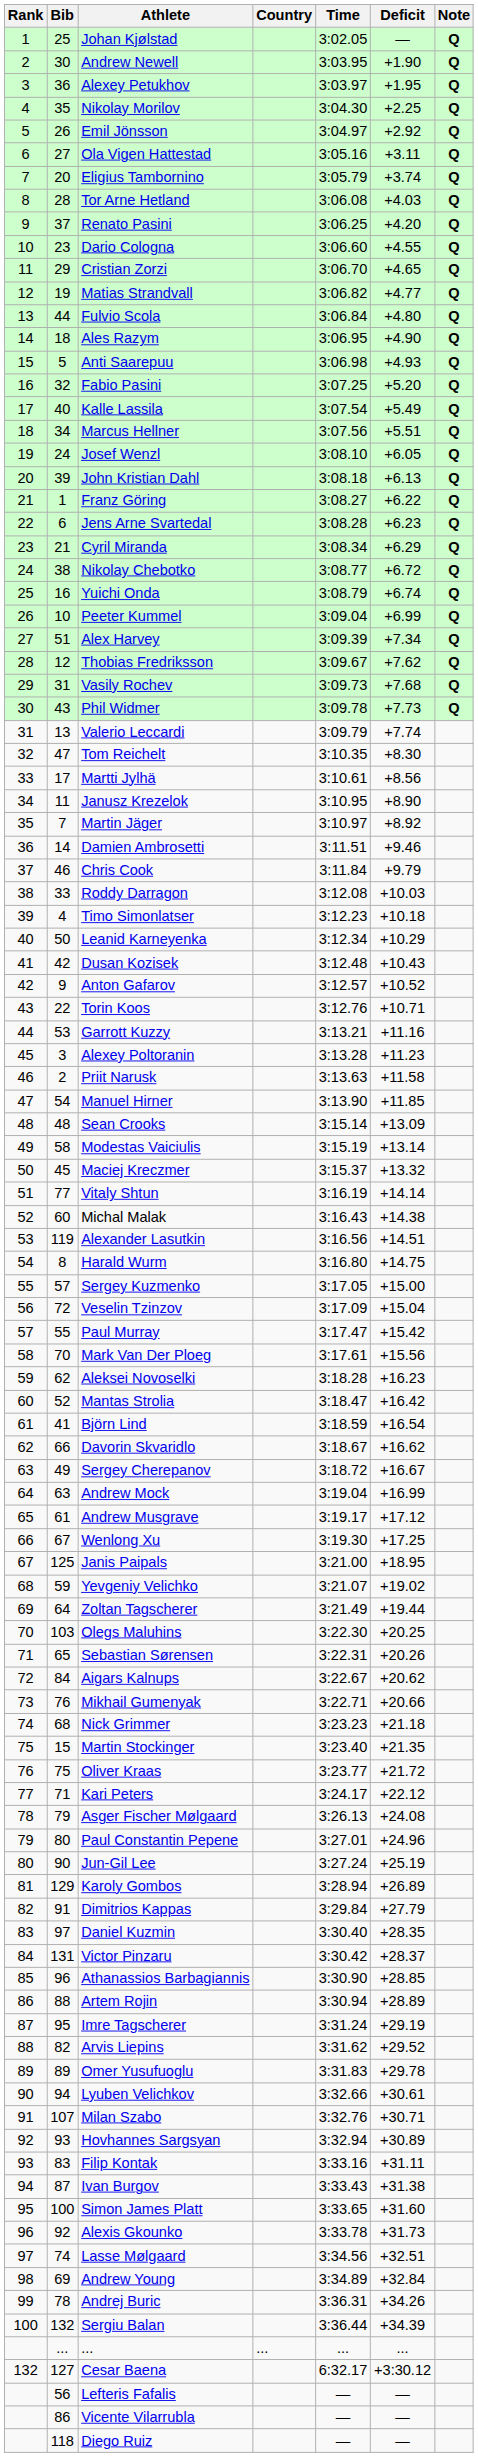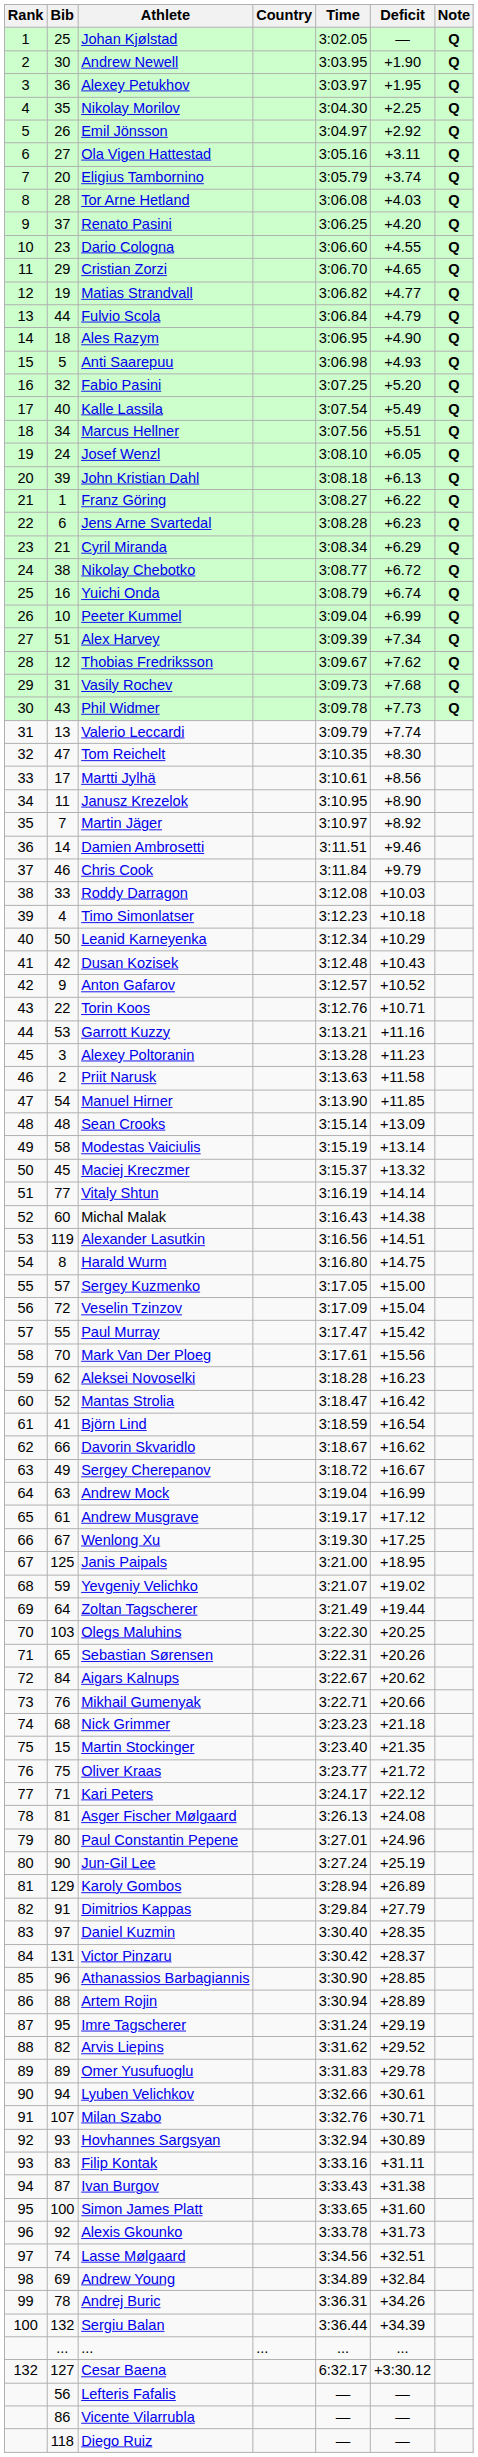 <table class="wikitable sortable" style="text-align:center">
 <tr>
 <th>Rank</th>
 <th>Bib</th>
 <th>Athlete</th>
 <th>Country</th>
 <th>Time</th>
 <th>Deficit</th>
 <th>Note</th>
 </tr>
 <tr bgcolor=ccffcc>
 <td>1</td>
 <td>25</td>
 <td align=left><a href='#'>Johan Kjølstad</a></td>
 <td align=left></td>
 <td>3:02.05</td>
 <td>—</td>
 <td><strong>Q</strong></td>
 </tr>
 <tr bgcolor=ccffcc>
 <td>2</td>
 <td>30</td>
 <td align=left><a href='#'>Andrew Newell</a></td>
 <td align=left></td>
 <td>3:03.95</td>
 <td>+1.90</td>
 <td><strong>Q</strong></td>
 </tr>
 <tr bgcolor=ccffcc>
 <td>3</td>
 <td>36</td>
 <td align=left><a href='#'>Alexey Petukhov</a></td>
 <td align=left></td>
 <td>3:03.97</td>
 <td>+1.95</td>
 <td><strong>Q</strong></td>
 </tr>
 <tr bgcolor=ccffcc>
 <td>4</td>
 <td>35</td>
 <td align=left><a href='#'>Nikolay Morilov</a></td>
 <td align=left></td>
 <td>3:04.30</td>
 <td>+2.25</td>
 <td><strong>Q</strong></td>
 </tr>
 <tr bgcolor=ccffcc>
 <td>5</td>
 <td>26</td>
 <td align=left><a href='#'>Emil Jönsson</a></td>
 <td align=left></td>
 <td>3:04.97</td>
 <td>+2.92</td>
 <td><strong>Q</strong></td>
 </tr>
 <tr bgcolor=ccffcc>
 <td>6</td>
 <td>27</td>
 <td align=left><a href='#'>Ola Vigen Hattestad</a></td>
 <td align=left></td>
 <td>3:05.16</td>
 <td>+3.11</td>
 <td><strong>Q</strong></td>
 </tr>
 <tr bgcolor=ccffcc>
 <td>7</td>
 <td>20</td>
 <td align=left><a href='#'>Eligius Tambornino</a></td>
 <td align=left></td>
 <td>3:05.79</td>
 <td>+3.74</td>
 <td><strong>Q</strong></td>
 </tr>
 <tr bgcolor=ccffcc>
 <td>8</td>
 <td>28</td>
 <td align=left><a href='#'>Tor Arne Hetland</a></td>
 <td align=left></td>
 <td>3:06.08</td>
 <td>+4.03</td>
 <td><strong>Q</strong></td>
 </tr>
 <tr bgcolor=ccffcc>
 <td>9</td>
 <td>37</td>
 <td align=left><a href='#'>Renato Pasini</a></td>
 <td align=left></td>
 <td>3:06.25</td>
 <td>+4.20</td>
 <td><strong>Q</strong></td>
 </tr>
 <tr bgcolor=ccffcc>
 <td>10</td>
 <td>23</td>
 <td align=left><a href='#'>Dario Cologna</a></td>
 <td align=left></td>
 <td>3:06.60</td>
 <td>+4.55</td>
 <td><strong>Q</strong></td>
 </tr>
 <tr bgcolor=ccffcc>
 <td>11</td>
 <td>29</td>
 <td align=left><a href='#'>Cristian Zorzi</a></td>
 <td align=left></td>
 <td>3:06.70</td>
 <td>+4.65</td>
 <td><strong>Q</strong></td>
 </tr>
 <tr bgcolor=ccffcc>
 <td>12</td>
 <td>19</td>
 <td align=left><a href='#'>Matias Strandvall</a></td>
 <td align=left></td>
 <td>3:06.82</td>
 <td>+4.77</td>
 <td><strong>Q</strong></td>
 </tr>
 <tr bgcolor=ccffcc>
 <td>13</td>
 <td>44</td>
 <td align=left><a href='#'>Fulvio Scola</a></td>
 <td align=left></td>
 <td>3:06.84</td>
-<td>+4.80</td>
+<td>+4.79</td>
 <td><strong>Q</strong></td>
 </tr>
 <tr bgcolor=ccffcc>
 <td>14</td>
 <td>18</td>
 <td align=left><a href='#'>Ales Razym</a></td>
 <td align=left></td>
 <td>3:06.95</td>
 <td>+4.90</td>
 <td><strong>Q</strong></td>
 </tr>
 <tr bgcolor=ccffcc>
 <td>15</td>
 <td>5</td>
 <td align=left><a href='#'>Anti Saarepuu</a></td>
 <td align=left></td>
 <td>3:06.98</td>
 <td>+4.93</td>
 <td><strong>Q</strong></td>
 </tr>
 <tr bgcolor=ccffcc>
 <td>16</td>
 <td>32</td>
 <td align=left><a href='#'>Fabio Pasini</a></td>
 <td align=left></td>
 <td>3:07.25</td>
 <td>+5.20</td>
 <td><strong>Q</strong></td>
 </tr>
 <tr bgcolor=ccffcc>
 <td>17</td>
 <td>40</td>
 <td align=left><a href='#'>Kalle Lassila</a></td>
 <td align=left></td>
 <td>3:07.54</td>
 <td>+5.49</td>
 <td><strong>Q</strong></td>
 </tr>
 <tr bgcolor=ccffcc>
 <td>18</td>
 <td>34</td>
 <td align=left><a href='#'>Marcus Hellner</a></td>
 <td align=left></td>
 <td>3:07.56</td>
 <td>+5.51</td>
 <td><strong>Q</strong></td>
 </tr>
 <tr bgcolor=ccffcc>
 <td>19</td>
 <td>24</td>
 <td align=left><a href='#'>Josef Wenzl</a></td>
 <td align=left></td>
 <td>3:08.10</td>
 <td>+6.05</td>
 <td><strong>Q</strong></td>
 </tr>
 <tr bgcolor=ccffcc>
 <td>20</td>
 <td>39</td>
 <td align=left><a href='#'>John Kristian Dahl</a></td>
 <td align=left></td>
 <td>3:08.18</td>
 <td>+6.13</td>
 <td><strong>Q</strong></td>
 </tr>
 <tr bgcolor=ccffcc>
 <td>21</td>
 <td>1</td>
 <td align=left><a href='#'>Franz Göring</a></td>
 <td align=left></td>
 <td>3:08.27</td>
 <td>+6.22</td>
 <td><strong>Q</strong></td>
 </tr>
 <tr bgcolor=ccffcc>
 <td>22</td>
 <td>6</td>
 <td align=left><a href='#'>Jens Arne Svartedal</a></td>
 <td align=left></td>
 <td>3:08.28</td>
 <td>+6.23</td>
 <td><strong>Q</strong></td>
 </tr>
 <tr bgcolor=ccffcc>
 <td>23</td>
 <td>21</td>
 <td align=left><a href='#'>Cyril Miranda</a></td>
 <td align=left></td>
 <td>3:08.34</td>
 <td>+6.29</td>
 <td><strong>Q</strong></td>
 </tr>
 <tr bgcolor=ccffcc>
 <td>24</td>
 <td>38</td>
 <td align=left><a href='#'>Nikolay Chebotko</a></td>
 <td align=left></td>
 <td>3:08.77</td>
 <td>+6.72</td>
 <td><strong>Q</strong></td>
 </tr>
 <tr bgcolor=ccffcc>
 <td>25</td>
 <td>16</td>
 <td align=left><a href='#'>Yuichi Onda</a></td>
 <td align=left></td>
 <td>3:08.79</td>
 <td>+6.74</td>
 <td><strong>Q</strong></td>
 </tr>
 <tr bgcolor=ccffcc>
 <td>26</td>
 <td>10</td>
 <td align=left><a href='#'>Peeter Kummel</a></td>
 <td align=left></td>
 <td>3:09.04</td>
 <td>+6.99</td>
 <td><strong>Q</strong></td>
 </tr>
 <tr bgcolor=ccffcc>
 <td>27</td>
 <td>51</td>
 <td align=left><a href='#'>Alex Harvey</a></td>
 <td align=left></td>
 <td>3:09.39</td>
 <td>+7.34</td>
 <td><strong>Q</strong></td>
 </tr>
 <tr bgcolor=ccffcc>
 <td>28</td>
 <td>12</td>
 <td align=left><a href='#'>Thobias Fredriksson</a></td>
 <td align=left></td>
 <td>3:09.67</td>
 <td>+7.62</td>
 <td><strong>Q</strong></td>
 </tr>
 <tr bgcolor=ccffcc>
 <td>29</td>
 <td>31</td>
 <td align=left><a href='#'>Vasily Rochev</a></td>
 <td align=left></td>
 <td>3:09.73</td>
 <td>+7.68</td>
 <td><strong>Q</strong></td>
 </tr>
 <tr bgcolor=ccffcc>
 <td>30</td>
 <td>43</td>
 <td align=left><a href='#'>Phil Widmer</a></td>
 <td align=left></td>
 <td>3:09.78</td>
 <td>+7.73</td>
 <td><strong>Q</strong></td>
 </tr>
 <tr>
 <td>31</td>
 <td>13</td>
 <td align=left><a href='#'>Valerio Leccardi</a></td>
 <td align=left></td>
 <td>3:09.79</td>
 <td>+7.74</td>
 <td></td>
 </tr>
 <tr>
 <td>32</td>
 <td>47</td>
 <td align=left><a href='#'>Tom Reichelt</a></td>
 <td align=left></td>
 <td>3:10.35</td>
 <td>+8.30</td>
 <td></td>
 </tr>
 <tr>
 <td>33</td>
 <td>17</td>
 <td align=left><a href='#'>Martti Jylhä</a></td>
 <td align=left></td>
 <td>3:10.61</td>
 <td>+8.56</td>
 <td></td>
 </tr>
 <tr>
 <td>34</td>
 <td>11</td>
 <td align=left><a href='#'>Janusz Krezelok</a></td>
 <td align=left></td>
 <td>3:10.95</td>
 <td>+8.90</td>
 <td></td>
 </tr>
 <tr>
 <td>35</td>
 <td>7</td>
 <td align=left><a href='#'>Martin Jäger</a></td>
 <td align=left></td>
 <td>3:10.97</td>
 <td>+8.92</td>
 <td></td>
 </tr>
 <tr>
 <td>36</td>
 <td>14</td>
 <td align=left><a href='#'>Damien Ambrosetti</a></td>
 <td align=left></td>
 <td>3:11.51</td>
 <td>+9.46</td>
 <td></td>
 </tr>
 <tr>
 <td>37</td>
 <td>46</td>
 <td align=left><a href='#'>Chris Cook</a></td>
 <td align=left></td>
 <td>3:11.84</td>
 <td>+9.79</td>
 <td></td>
 </tr>
 <tr>
 <td>38</td>
 <td>33</td>
 <td align=left><a href='#'>Roddy Darragon</a></td>
 <td align=left></td>
 <td>3:12.08</td>
 <td>+10.03</td>
 <td></td>
 </tr>
 <tr>
 <td>39</td>
 <td>4</td>
 <td align=left><a href='#'>Timo Simonlatser</a></td>
 <td align=left></td>
 <td>3:12.23</td>
 <td>+10.18</td>
 <td></td>
 </tr>
 <tr>
 <td>40</td>
 <td>50</td>
 <td align=left><a href='#'>Leanid Karneyenka</a></td>
 <td align=left></td>
 <td>3:12.34</td>
 <td>+10.29</td>
 <td></td>
 </tr>
 <tr>
 <td>41</td>
 <td>42</td>
 <td align=left><a href='#'>Dusan Kozisek</a></td>
 <td align=left></td>
 <td>3:12.48</td>
 <td>+10.43</td>
 <td></td>
 </tr>
 <tr>
 <td>42</td>
 <td>9</td>
 <td align=left><a href='#'>Anton Gafarov</a></td>
 <td align=left></td>
 <td>3:12.57</td>
 <td>+10.52</td>
 <td></td>
 </tr>
 <tr>
 <td>43</td>
 <td>22</td>
 <td align=left><a href='#'>Torin Koos</a></td>
 <td align=left></td>
 <td>3:12.76</td>
 <td>+10.71</td>
 <td></td>
 </tr>
 <tr>
 <td>44</td>
 <td>53</td>
 <td align=left><a href='#'>Garrott Kuzzy</a></td>
 <td align=left></td>
 <td>3:13.21</td>
 <td>+11.16</td>
 <td></td>
 </tr>
 <tr>
 <td>45</td>
 <td>3</td>
 <td align=left><a href='#'>Alexey Poltoranin</a></td>
 <td align=left></td>
 <td>3:13.28</td>
 <td>+11.23</td>
 <td></td>
 </tr>
 <tr>
 <td>46</td>
 <td>2</td>
 <td align=left><a href='#'>Priit Narusk</a></td>
 <td align=left></td>
 <td>3:13.63</td>
 <td>+11.58</td>
 <td></td>
 </tr>
 <tr>
 <td>47</td>
 <td>54</td>
 <td align=left><a href='#'>Manuel Hirner</a></td>
 <td align=left></td>
 <td>3:13.90</td>
 <td>+11.85</td>
 <td></td>
 </tr>
 <tr>
 <td>48</td>
 <td>48</td>
 <td align=left><a href='#'>Sean Crooks</a></td>
 <td align=left></td>
 <td>3:15.14</td>
 <td>+13.09</td>
 <td></td>
 </tr>
 <tr>
 <td>49</td>
 <td>58</td>
 <td align=left><a href='#'>Modestas Vaiciulis</a></td>
 <td align=left></td>
 <td>3:15.19</td>
 <td>+13.14</td>
 <td></td>
 </tr>
 <tr>
 <td>50</td>
 <td>45</td>
 <td align=left><a href='#'>Maciej Kreczmer</a></td>
 <td align=left></td>
 <td>3:15.37</td>
 <td>+13.32</td>
 <td></td>
 </tr>
 <tr>
 <td>51</td>
 <td>77</td>
 <td align=left><a href='#'>Vitaly Shtun</a></td>
 <td align=left></td>
 <td>3:16.19</td>
 <td>+14.14</td>
 <td></td>
 </tr>
 <tr>
 <td>52</td>
 <td>60</td>
 <td align=left>Michal Malak</td>
 <td align=left></td>
 <td>3:16.43</td>
 <td>+14.38</td>
 <td></td>
 </tr>
 <tr>
 <td>53</td>
 <td>119</td>
 <td align=left><a href='#'>Alexander Lasutkin</a></td>
 <td align=left></td>
 <td>3:16.56</td>
 <td>+14.51</td>
 <td></td>
 </tr>
 <tr>
 <td>54</td>
 <td>8</td>
 <td align=left><a href='#'>Harald Wurm</a></td>
 <td align=left></td>
 <td>3:16.80</td>
 <td>+14.75</td>
 <td></td>
 </tr>
 <tr>
 <td>55</td>
 <td>57</td>
 <td align=left><a href='#'>Sergey Kuzmenko</a></td>
 <td align=left></td>
 <td>3:17.05</td>
 <td>+15.00</td>
 <td></td>
 </tr>
 <tr>
 <td>56</td>
 <td>72</td>
 <td align=left><a href='#'>Veselin Tzinzov</a></td>
 <td align=left></td>
 <td>3:17.09</td>
 <td>+15.04</td>
 <td></td>
 </tr>
 <tr>
 <td>57</td>
 <td>55</td>
 <td align=left><a href='#'>Paul Murray</a></td>
 <td align=left></td>
 <td>3:17.47</td>
 <td>+15.42</td>
 <td></td>
 </tr>
 <tr>
 <td>58</td>
 <td>70</td>
 <td align=left><a href='#'>Mark Van Der Ploeg</a></td>
 <td align=left></td>
 <td>3:17.61</td>
 <td>+15.56</td>
 <td></td>
 </tr>
 <tr>
 <td>59</td>
 <td>62</td>
 <td align=left><a href='#'>Aleksei Novoselki</a></td>
 <td align=left></td>
 <td>3:18.28</td>
 <td>+16.23</td>
 <td></td>
 </tr>
 <tr>
 <td>60</td>
 <td>52</td>
 <td align=left><a href='#'>Mantas Strolia</a></td>
 <td align=left></td>
 <td>3:18.47</td>
 <td>+16.42</td>
 <td></td>
 </tr>
 <tr>
 <td>61</td>
 <td>41</td>
 <td align=left><a href='#'>Björn Lind</a></td>
 <td align=left></td>
 <td>3:18.59</td>
 <td>+16.54</td>
 <td></td>
 </tr>
 <tr>
 <td>62</td>
 <td>66</td>
 <td align=left><a href='#'>Davorin Skvaridlo</a></td>
 <td align=left></td>
 <td>3:18.67</td>
 <td>+16.62</td>
 <td></td>
 </tr>
 <tr>
 <td>63</td>
 <td>49</td>
 <td align=left><a href='#'>Sergey Cherepanov</a></td>
 <td align=left></td>
 <td>3:18.72</td>
 <td>+16.67</td>
 <td></td>
 </tr>
 <tr>
 <td>64</td>
 <td>63</td>
 <td align=left><a href='#'>Andrew Mock</a></td>
 <td align=left></td>
 <td>3:19.04</td>
 <td>+16.99</td>
 <td></td>
 </tr>
 <tr>
 <td>65</td>
 <td>61</td>
 <td align=left><a href='#'>Andrew Musgrave</a></td>
 <td align=left></td>
 <td>3:19.17</td>
 <td>+17.12</td>
 <td></td>
 </tr>
 <tr>
 <td>66</td>
 <td>67</td>
 <td align=left><a href='#'>Wenlong Xu</a></td>
 <td align=left></td>
 <td>3:19.30</td>
 <td>+17.25</td>
 <td></td>
 </tr>
 <tr>
 <td>67</td>
 <td>125</td>
 <td align=left><a href='#'>Janis Paipals</a></td>
 <td align=left></td>
 <td>3:21.00</td>
 <td>+18.95</td>
 <td></td>
 </tr>
 <tr>
 <td>68</td>
 <td>59</td>
 <td align=left><a href='#'>Yevgeniy Velichko</a></td>
 <td align=left></td>
 <td>3:21.07</td>
 <td>+19.02</td>
 <td></td>
 </tr>
 <tr>
 <td>69</td>
 <td>64</td>
 <td align=left><a href='#'>Zoltan Tagscherer</a></td>
 <td align=left></td>
 <td>3:21.49</td>
 <td>+19.44</td>
 <td></td>
 </tr>
 <tr>
 <td>70</td>
 <td>103</td>
 <td align=left><a href='#'>Olegs Maluhins</a></td>
 <td align=left></td>
 <td>3:22.30</td>
 <td>+20.25</td>
 <td></td>
 </tr>
 <tr>
 <td>71</td>
 <td>65</td>
 <td align=left><a href='#'>Sebastian Sørensen</a></td>
 <td align=left></td>
 <td>3:22.31</td>
 <td>+20.26</td>
 <td></td>
 </tr>
 <tr>
 <td>72</td>
 <td>84</td>
 <td align=left><a href='#'>Aigars Kalnups</a></td>
 <td align=left></td>
 <td>3:22.67</td>
 <td>+20.62</td>
 <td></td>
 </tr>
 <tr>
 <td>73</td>
 <td>76</td>
 <td align=left><a href='#'>Mikhail Gumenyak</a></td>
 <td align=left></td>
 <td>3:22.71</td>
 <td>+20.66</td>
 <td></td>
 </tr>
 <tr>
 <td>74</td>
 <td>68</td>
 <td align=left><a href='#'>Nick Grimmer</a></td>
 <td align=left></td>
 <td>3:23.23</td>
 <td>+21.18</td>
 <td></td>
 </tr>
 <tr>
 <td>75</td>
 <td>15</td>
 <td align=left><a href='#'>Martin Stockinger</a></td>
 <td align=left></td>
 <td>3:23.40</td>
 <td>+21.35</td>
 <td></td>
 </tr>
 <tr>
 <td>76</td>
 <td>75</td>
 <td align=left><a href='#'>Oliver Kraas</a></td>
 <td align=left></td>
 <td>3:23.77</td>
 <td>+21.72</td>
 <td></td>
 </tr>
 <tr>
 <td>77</td>
 <td>71</td>
 <td align=left><a href='#'>Kari Peters</a></td>
 <td align=left></td>
 <td>3:24.17</td>
 <td>+22.12</td>
 <td></td>
 </tr>
 <tr>
 <td>78</td>
-<td>79</td>
+<td>81</td>
 <td align=left><a href='#'>Asger Fischer Mølgaard</a></td>
 <td align=left></td>
 <td>3:26.13</td>
 <td>+24.08</td>
 <td></td>
 </tr>
 <tr>
 <td>79</td>
 <td>80</td>
 <td align=left><a href='#'>Paul Constantin Pepene</a></td>
 <td align=left></td>
 <td>3:27.01</td>
 <td>+24.96</td>
 <td></td>
 </tr>
 <tr>
 <td>80</td>
 <td>90</td>
 <td align=left><a href='#'>Jun-Gil Lee</a></td>
 <td align=left></td>
 <td>3:27.24</td>
 <td>+25.19</td>
 <td></td>
 </tr>
 <tr>
 <td>81</td>
 <td>129</td>
 <td align=left><a href='#'>Karoly Gombos</a></td>
 <td align=left></td>
 <td>3:28.94</td>
 <td>+26.89</td>
 <td></td>
 </tr>
 <tr>
 <td>82</td>
 <td>91</td>
 <td align=left><a href='#'>Dimitrios Kappas</a></td>
 <td align=left></td>
 <td>3:29.84</td>
 <td>+27.79</td>
 <td></td>
 </tr>
 <tr>
 <td>83</td>
 <td>97</td>
 <td align=left><a href='#'>Daniel Kuzmin</a></td>
 <td align=left></td>
 <td>3:30.40</td>
 <td>+28.35</td>
 <td></td>
 </tr>
 <tr>
 <td>84</td>
 <td>131</td>
 <td align=left><a href='#'>Victor Pinzaru</a></td>
 <td align=left></td>
 <td>3:30.42</td>
 <td>+28.37</td>
 <td></td>
 </tr>
 <tr>
 <td>85</td>
 <td>96</td>
 <td align=left><a href='#'>Athanassios Barbagiannis</a></td>
 <td align=left></td>
 <td>3:30.90</td>
 <td>+28.85</td>
 <td></td>
 </tr>
 <tr>
 <td>86</td>
 <td>88</td>
 <td align=left><a href='#'>Artem Rojin</a></td>
 <td align=left></td>
 <td>3:30.94</td>
 <td>+28.89</td>
 <td></td>
 </tr>
 <tr>
 <td>87</td>
 <td>95</td>
 <td align=left><a href='#'>Imre Tagscherer</a></td>
 <td align=left></td>
 <td>3:31.24</td>
 <td>+29.19</td>
 <td></td>
 </tr>
 <tr>
 <td>88</td>
 <td>82</td>
 <td align=left><a href='#'>Arvis Liepins</a></td>
 <td align=left></td>
 <td>3:31.62</td>
 <td>+29.52</td>
 <td></td>
 </tr>
 <tr>
 <td>89</td>
 <td>89</td>
 <td align=left><a href='#'>Omer Yusufuoglu</a></td>
 <td align=left></td>
 <td>3:31.83</td>
 <td>+29.78</td>
 <td></td>
 </tr>
 <tr>
 <td>90</td>
 <td>94</td>
 <td align=left><a href='#'>Lyuben Velichkov</a></td>
 <td align=left></td>
 <td>3:32.66</td>
 <td>+30.61</td>
 <td></td>
 </tr>
 <tr>
 <td>91</td>
 <td>107</td>
 <td align=left><a href='#'>Milan Szabo</a></td>
 <td align=left></td>
 <td>3:32.76</td>
 <td>+30.71</td>
 <td></td>
 </tr>
 <tr>
 <td>92</td>
 <td>93</td>
 <td align=left><a href='#'>Hovhannes Sargsyan</a></td>
 <td align=left></td>
 <td>3:32.94</td>
 <td>+30.89</td>
 <td></td>
 </tr>
 <tr>
 <td>93</td>
 <td>83</td>
 <td align=left><a href='#'>Filip Kontak</a></td>
 <td align=left></td>
 <td>3:33.16</td>
 <td>+31.11</td>
 <td></td>
 </tr>
 <tr>
 <td>94</td>
 <td>87</td>
 <td align=left><a href='#'>Ivan Burgov</a></td>
 <td align=left></td>
 <td>3:33.43</td>
 <td>+31.38</td>
 <td></td>
 </tr>
 <tr>
 <td>95</td>
 <td>100</td>
 <td align=left><a href='#'>Simon James Platt</a></td>
 <td align=left></td>
 <td>3:33.65</td>
 <td>+31.60</td>
 <td></td>
 </tr>
 <tr>
 <td>96</td>
 <td>92</td>
 <td align=left><a href='#'>Alexis Gkounko</a></td>
 <td align=left></td>
 <td>3:33.78</td>
 <td>+31.73</td>
 <td></td>
 </tr>
 <tr>
 <td>97</td>
 <td>74</td>
 <td align=left><a href='#'>Lasse Mølgaard</a></td>
 <td align=left></td>
 <td>3:34.56</td>
 <td>+32.51</td>
 <td></td>
 </tr>
 <tr>
 <td>98</td>
 <td>69</td>
 <td align=left><a href='#'>Andrew Young</a></td>
 <td align=left></td>
 <td>3:34.89</td>
 <td>+32.84</td>
 <td></td>
 </tr>
 <tr>
 <td>99</td>
 <td>78</td>
 <td align=left><a href='#'>Andrej Buric</a></td>
 <td align=left></td>
 <td>3:36.31</td>
 <td>+34.26</td>
 <td></td>
 </tr>
 <tr>
 <td>100</td>
 <td>132</td>
 <td align=left><a href='#'>Sergiu Balan</a></td>
 <td align=left></td>
 <td>3:36.44</td>
 <td>+34.39</td>
 <td></td>
 </tr>
 <tr>
 <td></td>
 <td>...</td>
 <td align=left>...</td>
 <td align=left>...</td>
 <td>...</td>
 <td>...</td>
 <td></td>
 </tr>
 <tr>
 <td>132</td>
 <td>127</td>
 <td align=left><a href='#'>Cesar Baena</a></td>
 <td align=left></td>
 <td>6:32.17</td>
 <td>+3:30.12</td>
 <td></td>
 </tr>
 <tr>
 <td> </td>
 <td>56</td>
 <td align=left><a href='#'>Lefteris Fafalis</a></td>
 <td align=left></td>
 <td>—</td>
 <td>—</td>
 <td></td>
 </tr>
 <tr>
 <td> </td>
 <td>86</td>
 <td align=left><a href='#'>Vicente Vilarrubla</a></td>
 <td align=left></td>
 <td>—</td>
 <td>—</td>
 <td></td>
 </tr>
 <tr>
 <td> </td>
 <td>118</td>
 <td align=left><a href='#'>Diego Ruiz</a></td>
 <td align=left></td>
 <td>—</td>
 <td>—</td>
 <td></td>
 </tr>
 </table>
